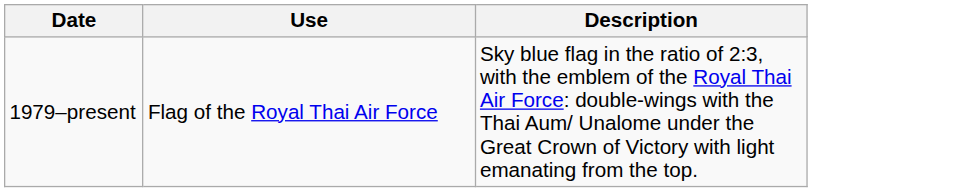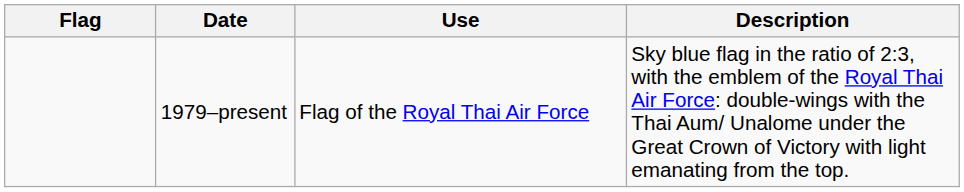 <table class="wikitable">
 <tr>
+<th width="110">Flag</th>
 <th width="100">Date</th>
 <th width="250">Use</th>
 <th width="250">Description</th>
 </tr>
 <tr>
+<td></td>
 <td>1979–present</td>
 <td>Flag of the <a href='#'>Royal Thai Air Force</a></td>
 <td>Sky blue flag in the ratio of 2:3, with the emblem of the <a href='#'>Royal Thai Air Force</a>: double-wings with the Thai Aum/ Unalome under the Great Crown of Victory with light emanating from the top.</td>
 </tr>
 </table>
